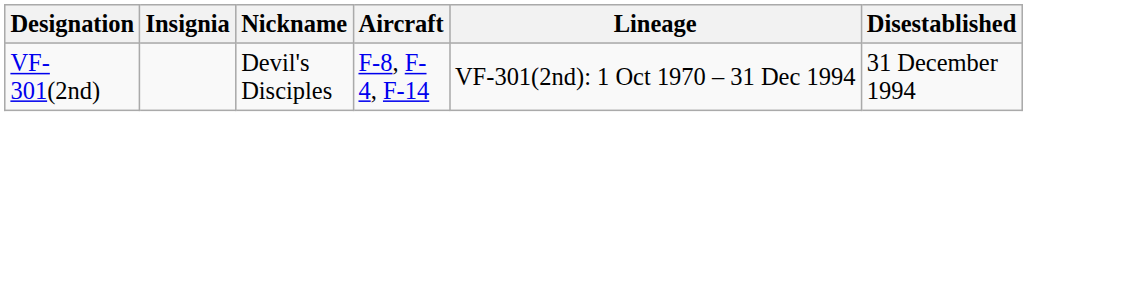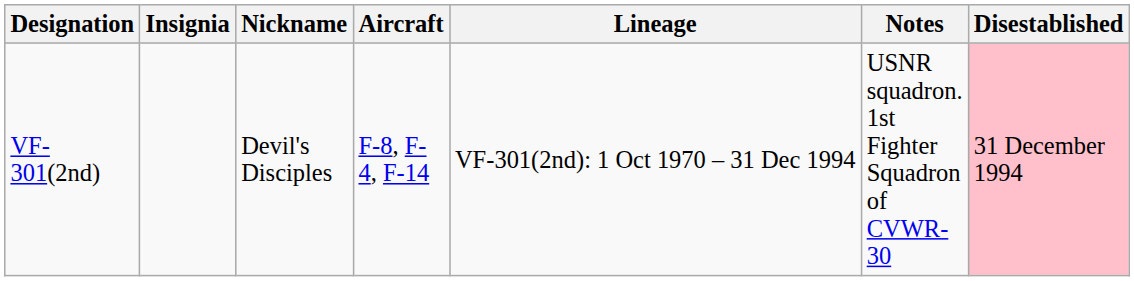 <table class="wikitable">
 <tr>
 <th>Designation</th>
 <th>Insignia</th>
 <th>Nickname</th>
 <th>Aircraft</th>
 <th>Lineage</th>
+<th>Notes</th>
 <th>Disestablished</th>
 </tr>
 <tr>
 <td><a href='#'>VF-301</a>(2nd)</td>
 <td></td>
 <td>Devil's Disciples</td>
 <td><a href='#'>F-8</a>, <a href='#'>F-4</a>, <a href='#'>F-14</a></td>
 <td style="white-space: nowrap;">VF-301(2nd): 1 Oct 1970 – 31 Dec 1994</td>
-<td>31 December 1994</td>
+<td>USNR squadron. 1st Fighter Squadron of <a href='#'>CVWR-30</a></td>
+<td style="background: pink;">31 December 1994</td>
 </tr>
 </table>
